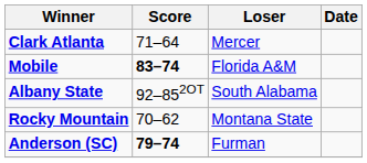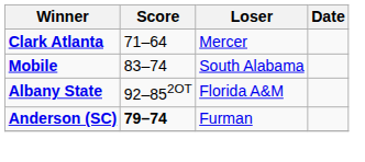 <table class="wikitable sortable">
 <tr>
 <th>Winner</th>
 <th>Score</th>
 <th>Loser</th>
 <th>Date</th>
 </tr>
 <tr>
 <td><strong><a href='#'>Clark Atlanta</a></strong> </td>
 <td>71–64</td>
 <td><a href='#'>Mercer</a></td>
 <td></td>
 </tr>
 <tr>
 <td><strong><a href='#'>Mobile</a></strong> </td>
-<td><strong>83–74</strong></td>
-<td><a href='#'>Florida A&M</a></td>
+<td>83–74</td>
+<td><a href='#'>South Alabama</a></td>
 <td></td>
 </tr>
 <tr>
 <td><strong><a href='#'>Albany State</a></strong> </td>
 <td>92–85<sup>2OT</sup></td>
-<td><a href='#'>South Alabama</a></td>
-<td></td>
-</tr>
-<tr>
-<td><strong><a href='#'>Rocky Mountain</a></strong> </td>
-<td>70–62</td>
-<td><a href='#'>Montana State</a></td>
+<td><a href='#'>Florida A&M</a></td>
 <td></td>
 </tr>
 <tr>
 <td><strong><a href='#'>Anderson (SC)</a></strong> </td>
 <td><strong>79–74</strong></td>
 <td><a href='#'>Furman</a></td>
 <td></td>
 </tr>
 <tr>
 </tr>
 </table>
